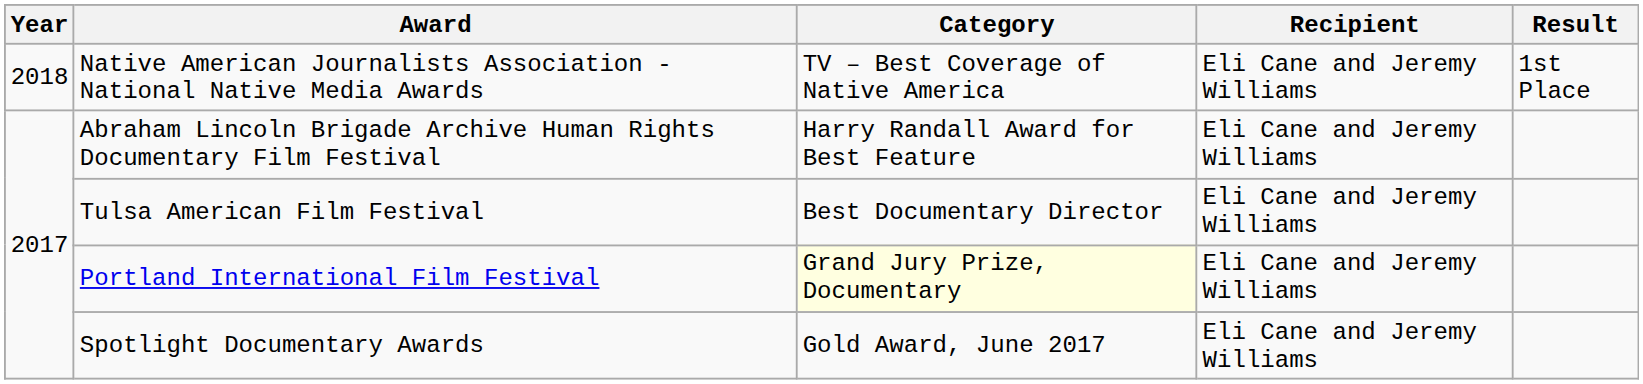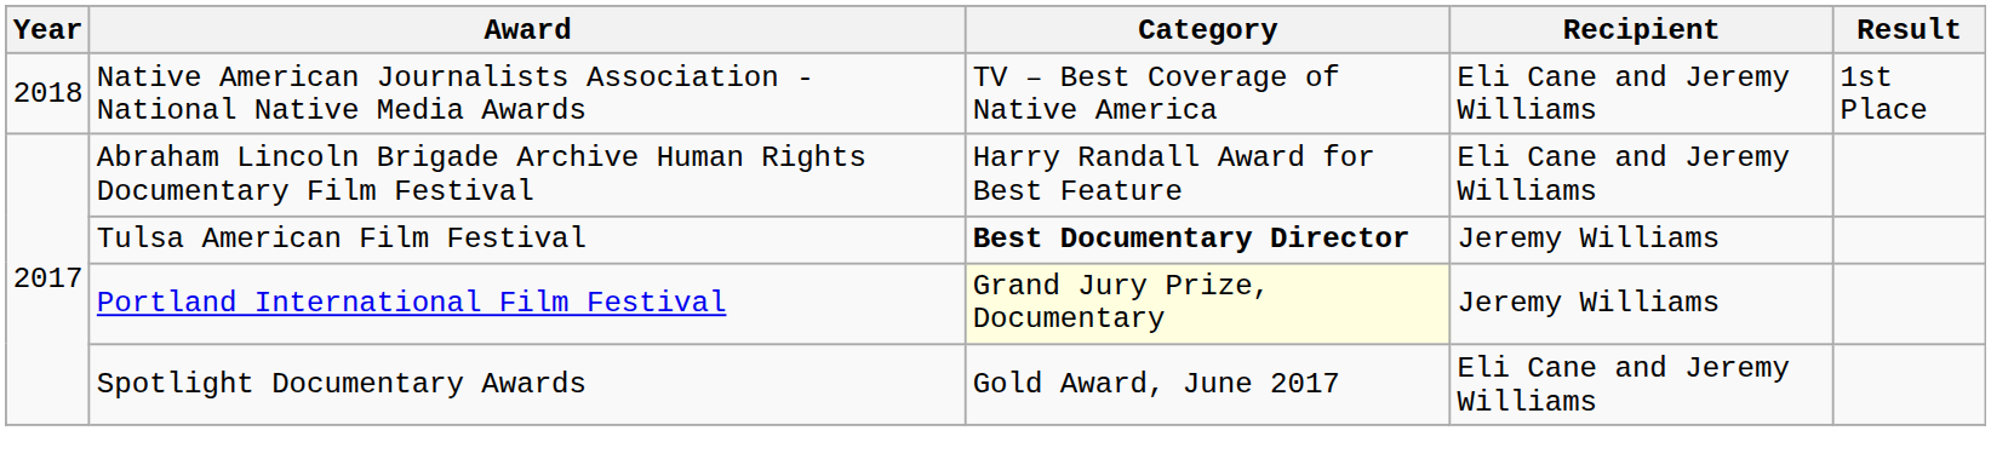 <table class="wikitable sortable" style="margin:1em auto;">
 <tr>
 <th>Year</th>
 <th>Award</th>
 <th>Category</th>
 <th>Recipient</th>
 <th>Result</th>
 </tr>
 <tr>
 <td rowspan="1">2018</td>
 <td>Native American Journalists Association - National Native Media Awards</td>
 <td>TV – Best Coverage of Native America</td>
 <td>Eli Cane and Jeremy Williams</td>
 <td>1st Place</td>
 </tr>
 <tr>
 <td rowspan="4">2017</td>
 <td>Abraham Lincoln Brigade Archive Human Rights Documentary Film Festival</td>
 <td>Harry Randall Award for Best Feature</td>
 <td>Eli Cane and Jeremy Williams</td>
 <td></td>
 </tr>
 <tr>
 <td>Tulsa American Film Festival</td>
-<td>Best Documentary Director</td>
-<td>Eli Cane and Jeremy Williams</td>
+<td><strong>Best Documentary Director</strong></td>
+<td>Jeremy Williams</td>
 <td></td>
 </tr>
 <tr>
 <td><a href='#'>Portland International Film Festival</a></td>
 <td style="background: lightyellow;">Grand Jury Prize, Documentary</td>
-<td>Eli Cane and Jeremy Williams</td>
+<td>Jeremy Williams</td>
 <td></td>
 </tr>
 <tr>
 <td>Spotlight Documentary Awards</td>
 <td>Gold Award, June 2017</td>
 <td>Eli Cane and Jeremy Williams</td>
 <td></td>
 </tr>
 </table>
